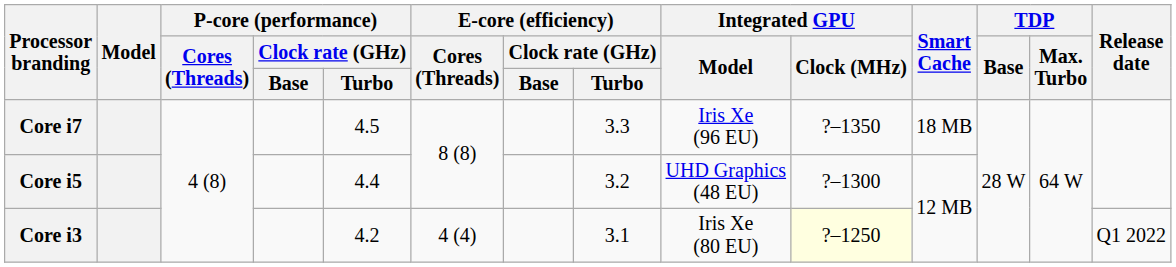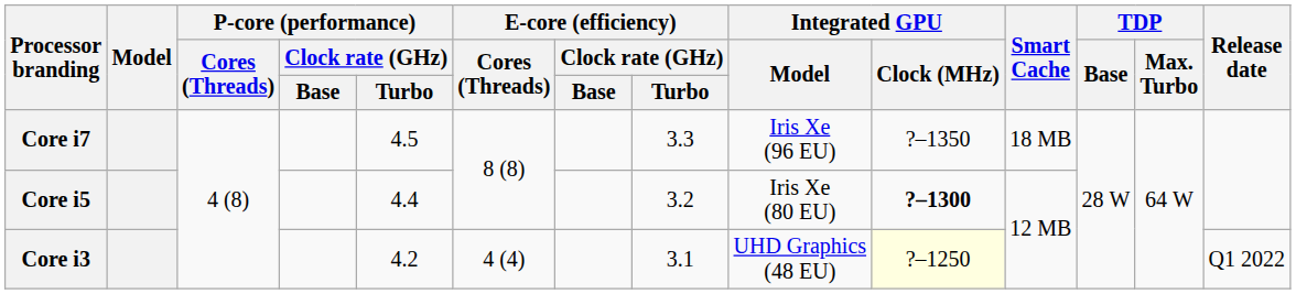 <table class="wikitable sortable nowrap" style="text-align: center;">
 <tr>
 <th class="unsortable" rowspan="3">Processor<br>branding</th>
 <th rowspan="3">Model</th>
 <th colspan="3">P-core (performance)</th>
 <th colspan="3">E-core (efficiency)</th>
 <th colspan="2">Integrated <a href='#'>GPU</a></th>
 <th class="unsortable" rowspan="3"><a href='#'>Smart<br>Cache</a></th>
 <th colspan="2"><a href='#'>TDP</a></th>
 <th rowspan="3">Release<br>date</th>
 </tr>
 <tr>
 <th class="unsortable" rowspan="2"><a href='#'>Cores</a><br>(<a href='#'>Threads</a>)</th>
 <th colspan="2"><a href='#'>Clock rate</a> (GHz)</th>
 <th class="unsortable" rowspan="2">Cores<br>(Threads)</th>
 <th colspan="2">Clock rate (GHz)</th>
 <th class="unsortable" rowspan="2">Model</th>
 <th class="unsortable" rowspan="2">Clock (MHz)</th>
 <th rowspan="2">Base</th>
 <th class="unsortable" rowspan="2">Max.<br>Turbo</th>
 </tr>
 <tr>
 <th class="unsortable">Base</th>
 <th class="unsortable">Turbo</th>
 <th class="unsortable">Base</th>
 <th class="unsortable">Turbo</th>
 </tr>
 <tr>
 <th>Core i7</th>
 <th style="text-align:left;" data-sort-value="sku3"></th>
 <td rowspan=3>4 (8)</td>
 <td></td>
 <td>4.5</td>
 <td rowspan=2>8 (8)</td>
 <td></td>
 <td>3.3</td>
 <td><a href='#'>Iris Xe</a><br>(96 EU)</td>
 <td>?–1350</td>
 <td>18 MB</td>
 <td rowspan=3>28 W</td>
 <td rowspan=3>64 W</td>
 <td rowspan=2></td>
 </tr>
 <tr>
 <th>Core i5</th>
 <th style="text-align:left;" data-sort-value="sku2"></th>
 <td></td>
 <td>4.4</td>
 <td></td>
 <td>3.2</td>
-<td><a href='#'>UHD Graphics</a><br>(48 EU)</td>
-<td>?–1300</td>
+<td>Iris Xe<br>(80 EU)</td>
+<td><strong>?–1300</strong></td>
 <td rowspan=2>12 MB</td>
 </tr>
 <tr>
 <th>Core i3</th>
 <th style="text-align:left;" data-sort-value="sku1"></th>
 <td></td>
 <td>4.2</td>
 <td>4 (4)</td>
 <td></td>
 <td>3.1</td>
-<td>Iris Xe<br>(80 EU)</td>
+<td><a href='#'>UHD Graphics</a><br>(48 EU)</td>
 <td style="background: lightyellow;">?–1250</td>
 <td>Q1 2022</td>
 </tr>
 </table>
